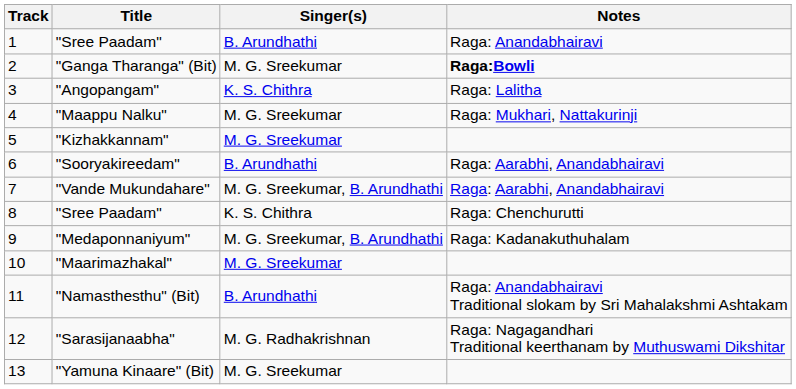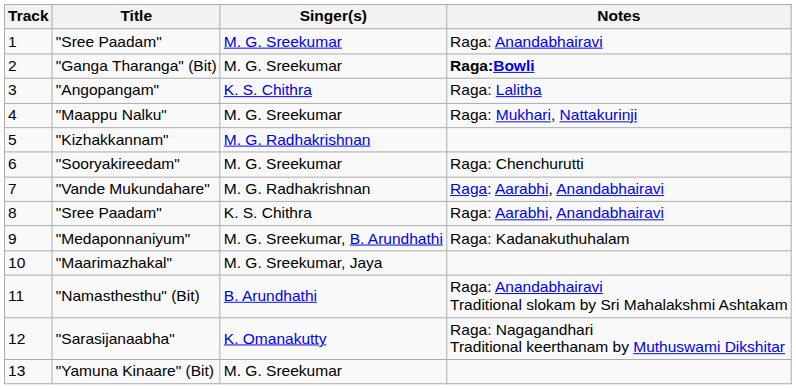 <table class="wikitable">
 <tr>
 <th>Track</th>
 <th>Title</th>
 <th>Singer(s)</th>
 <th>Notes</th>
 </tr>
 <tr>
 <td>1</td>
 <td>"Sree Paadam"</td>
-<td><a href='#'>B. Arundhathi</a></td>
+<td><a href='#'>M. G. Sreekumar</a></td>
 <td>Raga: <a href='#'>Anandabhairavi</a></td>
 </tr>
 <tr>
 <td>2</td>
 <td>"Ganga Tharanga" (Bit)</td>
 <td>M. G. Sreekumar</td>
 <td><strong>Raga:<a href='#'>Bowli</a></strong></td>
 </tr>
 <tr>
 <td>3</td>
 <td>"Angopangam"</td>
 <td><a href='#'>K. S. Chithra</a></td>
 <td>Raga: <a href='#'>Lalitha</a></td>
 </tr>
 <tr>
 <td>4</td>
 <td>"Maappu Nalku"</td>
 <td>M. G. Sreekumar</td>
 <td>Raga: <a href='#'>Mukhari</a>, <a href='#'>Nattakurinji</a></td>
 </tr>
 <tr>
 <td>5</td>
 <td>"Kizhakkannam"</td>
-<td><a href='#'>M. G. Sreekumar</a></td>
+<td><a href='#'>M. G. Radhakrishnan</a></td>
 <td></td>
 </tr>
 <tr>
 <td>6</td>
 <td>"Sooryakireedam"</td>
-<td><a href='#'>B. Arundhathi</a></td>
-<td>Raga: <a href='#'>Aarabhi</a>, <a href='#'>Anandabhairavi</a></td>
+<td>M. G. Sreekumar</td>
+<td>Raga: Chenchurutti</td>
 </tr>
 <tr>
 <td>7</td>
 <td>"Vande Mukundahare"</td>
-<td>M. G. Sreekumar, <a href='#'>B. Arundhathi</a></td>
+<td>M. G. Radhakrishnan</td>
 <td><a href='#'>Raga</a>: <a href='#'>Aarabhi</a>, <a href='#'>Anandabhairavi</a></td>
 </tr>
 <tr>
 <td>8</td>
 <td>"Sree Paadam"</td>
 <td>K. S. Chithra</td>
-<td>Raga: Chenchurutti</td>
+<td>Raga: <a href='#'>Aarabhi</a>, <a href='#'>Anandabhairavi</a></td>
 </tr>
 <tr>
 <td>9</td>
 <td>"Medaponnaniyum"</td>
 <td>M. G. Sreekumar, <a href='#'>B. Arundhathi</a></td>
 <td>Raga: Kadanakuthuhalam</td>
 </tr>
 <tr>
 <td>10</td>
 <td>"Maarimazhakal"</td>
-<td><a href='#'>M. G. Sreekumar</a></td>
+<td>M. G. Sreekumar, Jaya</td>
 <td></td>
 </tr>
 <tr>
 <td>11</td>
 <td>"Namasthesthu" (Bit)</td>
 <td><a href='#'>B. Arundhathi</a></td>
 <td>Raga: <a href='#'>Anandabhairavi</a><br>Traditional slokam by Sri Mahalakshmi Ashtakam</td>
 </tr>
 <tr>
 <td>12</td>
 <td>"Sarasijanaabha"</td>
-<td>M. G. Radhakrishnan</td>
+<td><a href='#'>K. Omanakutty</a></td>
 <td>Raga: Nagagandhari<br>Traditional keerthanam by <a href='#'>Muthuswami Dikshitar</a></td>
 </tr>
 <tr>
 <td>13</td>
 <td>"Yamuna Kinaare" (Bit)</td>
 <td>M. G. Sreekumar</td>
 <td></td>
 </tr>
 </table>
